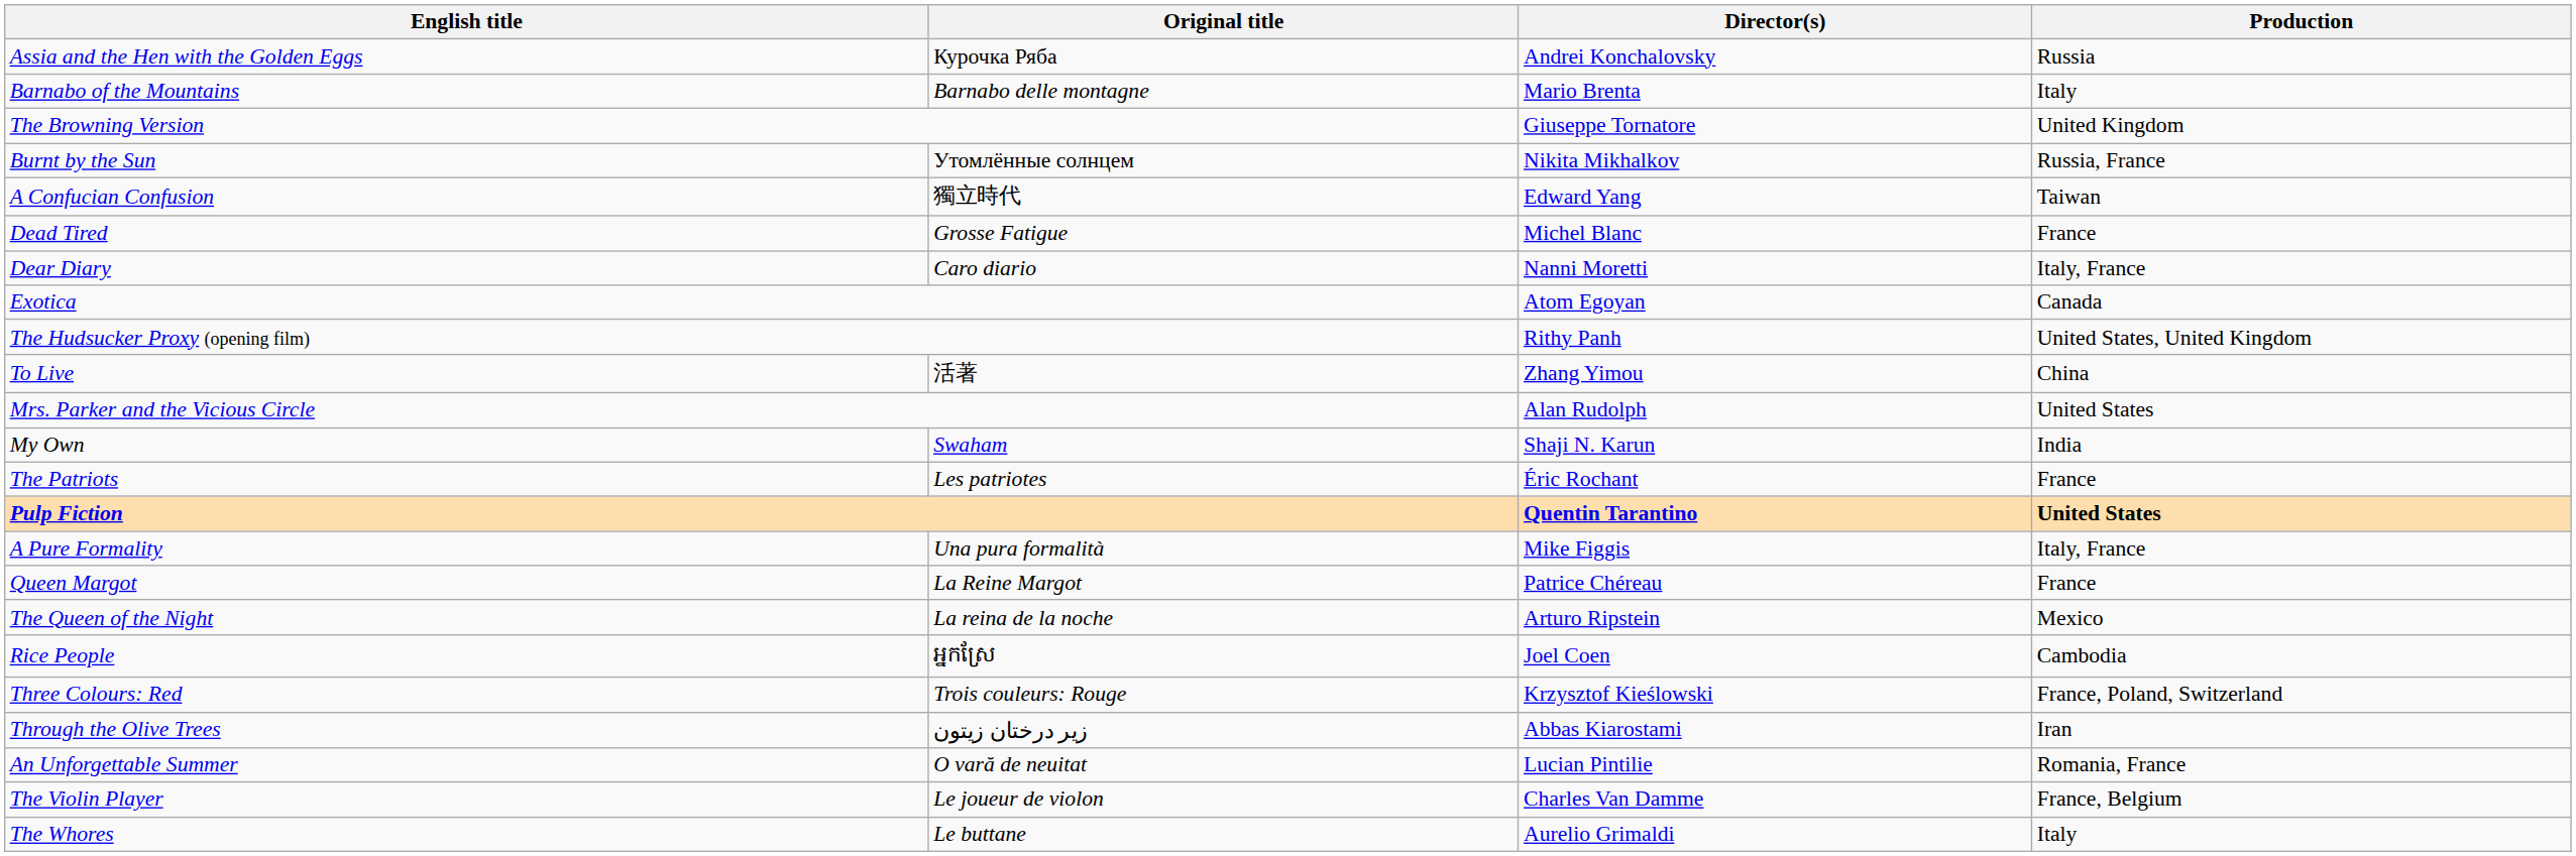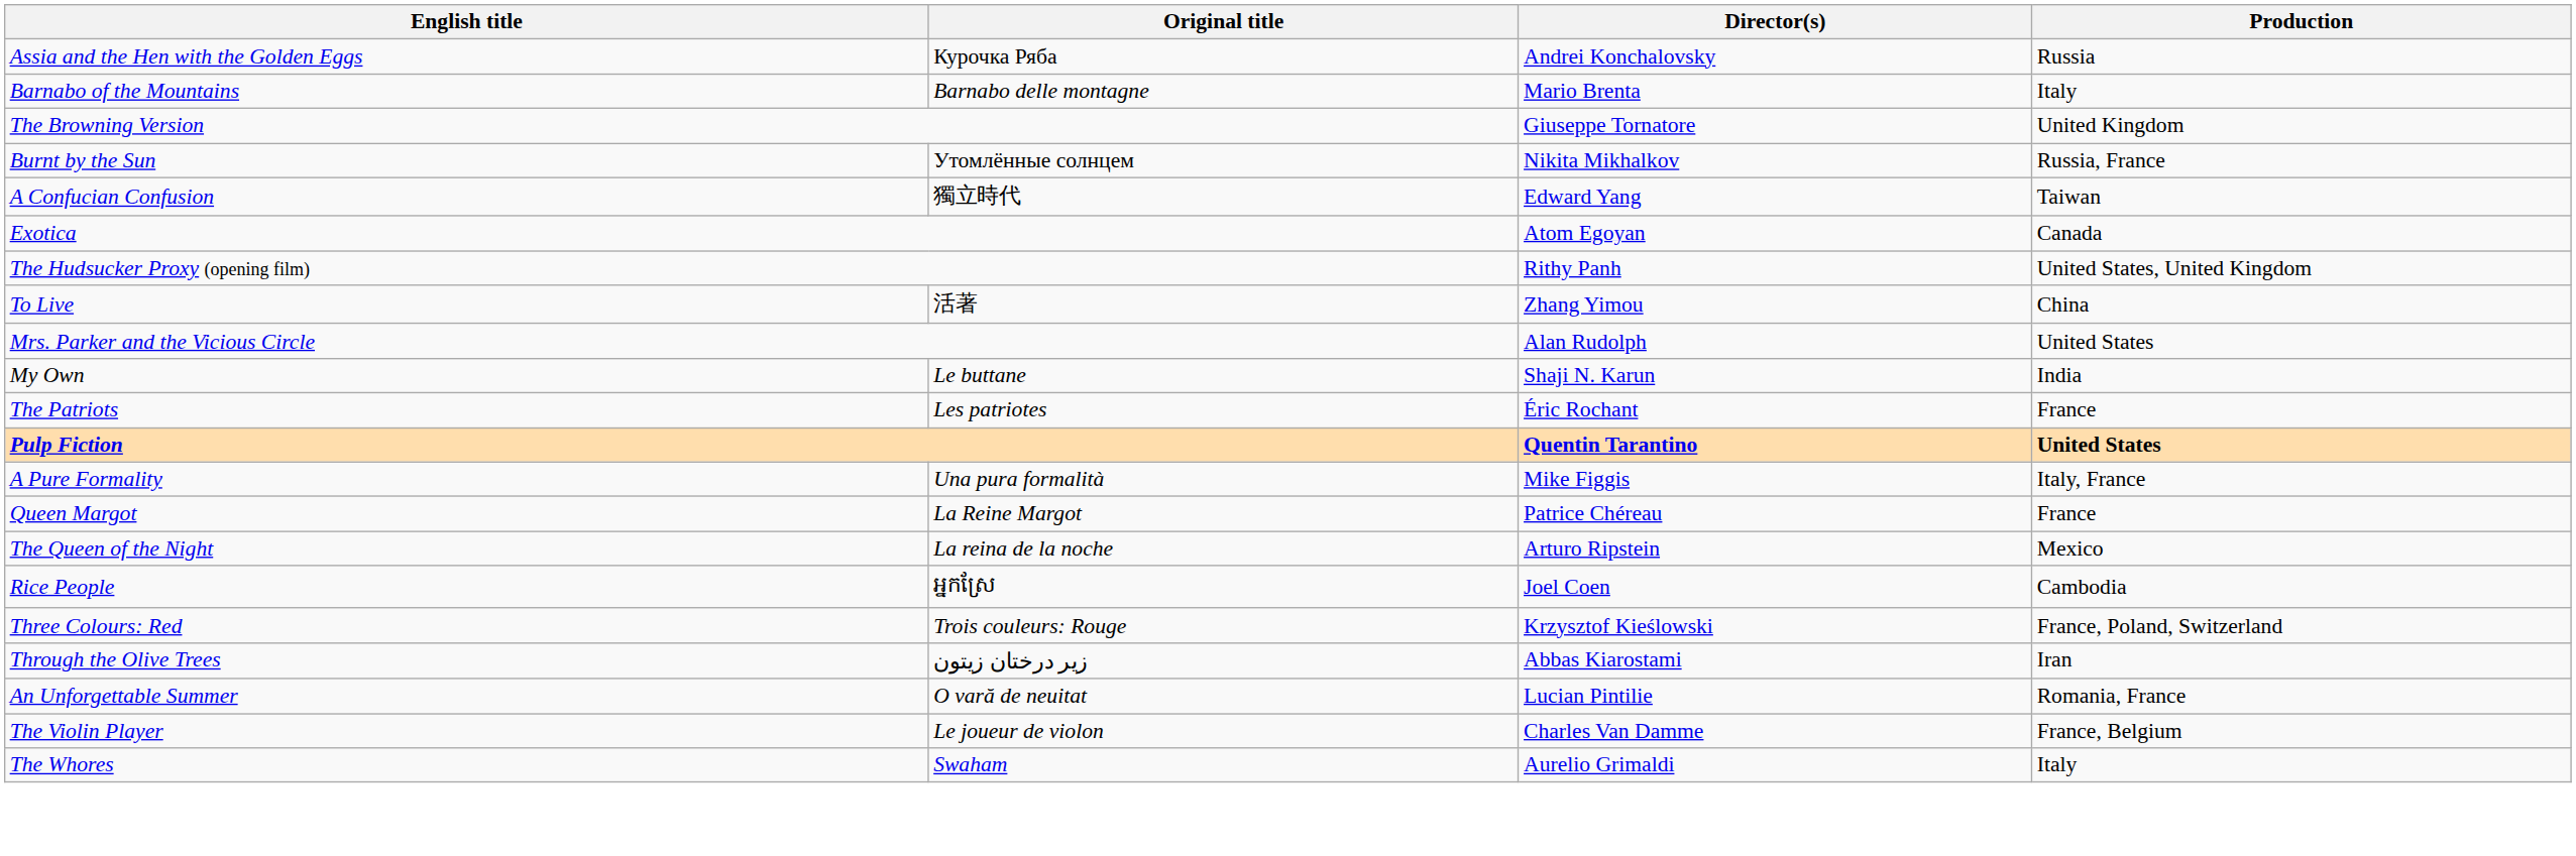 <table class="wikitable" width="95%" cellpadding="5">
 <tr>
 <th width="36%">English title</th>
 <th width="23%">Original title</th>
 <th width="20%">Director(s)</th>
 <th width="21%">Production</th>
 </tr>
 <tr>
 <td><em><a href='#'>Assia and the Hen with the Golden Eggs</a></em></td>
 <td>Курочка Ряба</td>
 <td data-sort-value="Konchalovsky"><a href='#'>Andrei Konchalovsky</a></td>
 <td>Russia</td>
 </tr>
 <tr>
 <td><em><a href='#'>Barnabo of the Mountains</a></em></td>
 <td><em>Barnabo delle montagne</em></td>
 <td data-sort-value="Brenta"><a href='#'>Mario Brenta</a></td>
 <td>Italy</td>
 </tr>
 <tr>
 <td colspan=2 data-sort-value="Browning"><em><a href='#'>The Browning Version</a></em></td>
 <td data-sort-value="Tornatore"><a href='#'>Giuseppe Tornatore</a></td>
 <td>United Kingdom</td>
 </tr>
 <tr>
 <td><em><a href='#'>Burnt by the Sun</a></em></td>
 <td>Утомлённые солнцем</td>
 <td data-sort-value="Mikhalkov"><a href='#'>Nikita Mikhalkov</a></td>
 <td>Russia, France</td>
 </tr>
 <tr>
 <td data-sort-value="Confucian"><em><a href='#'>A Confucian Confusion</a></em></td>
 <td data-sort-value="Du li">獨立時代</td>
 <td data-sort-value="Yang"><a href='#'>Edward Yang</a></td>
 <td>Taiwan</td>
 </tr>
 <tr>
-<td><em><a href='#'>Dead Tired</a></em></td>
-<td><em>Grosse Fatigue</em></td>
-<td data-sort-value="Blanc"><a href='#'>Michel Blanc</a></td>
-<td>France</td>
-</tr>
-<tr>
-<td><em><a href='#'>Dear Diary</a></em></td>
-<td><em>Caro diario</em></td>
-<td data-sort-value="Morretti"><a href='#'>Nanni Moretti</a></td>
-<td>Italy, France</td>
-</tr>
-<tr>
 <td colspan=2><em><a href='#'>Exotica</a></em></td>
 <td data-sort-value="Egoyan"><a href='#'>Atom Egoyan</a></td>
 <td>Canada</td>
 </tr>
 <tr>
 <td colspan=2 data-sort-value="Hudsucker"><em><a href='#'>The Hudsucker Proxy</a></em> <small>(opening film)</small></td>
 <td data-sort-value="Panh"><a href='#'>Rithy Panh</a></td>
 <td>United States, United Kingdom</td>
 </tr>
 <tr>
 <td><em><a href='#'>To Live</a></em></td>
 <td>活著</td>
 <td data-sort-value="Yimou"><a href='#'>Zhang Yimou</a></td>
 <td>China</td>
 </tr>
 <tr>
 <td colspan=2><em><a href='#'>Mrs. Parker and the Vicious Circle</a></em></td>
 <td data-sort-value="Rudolph"><a href='#'>Alan Rudolph</a></td>
 <td>United States</td>
 </tr>
 <tr>
 <td><em>My Own</em></td>
-<td><em><a href='#'>Swaham</a></em></td>
+<td data-sort-value="buttane"><em>Le buttane</em></td>
 <td data-sort-value="Karun"><a href='#'>Shaji N. Karun</a></td>
 <td>India</td>
 </tr>
 <tr>
 <td data-sort-value="Patriots"><em><a href='#'>The Patriots</a></em></td>
 <td data-sort-value="patriotes"><em>Les patriotes</em></td>
 <td data-sort-value="Rochant"><a href='#'>Éric Rochant</a></td>
 <td>France</td>
 </tr>
 <tr style="background:#FFDEAD">
 <td colspan=2><strong><em><a href='#'>Pulp Fiction</a></em></strong></td>
 <td data-sort-value="Tarantino"><strong><a href='#'>Quentin Tarantino</a></strong></td>
 <td><strong>United States</strong></td>
 </tr>
 <tr>
 <td data-sort-value="Pure"><em><a href='#'>A Pure Formality</a></em></td>
 <td data-sort-value="pura"><em>Una pura formalità</em></td>
 <td data-sort-value="Figgis"><a href='#'>Mike Figgis</a></td>
 <td>Italy, France</td>
 </tr>
 <tr>
 <td><em><a href='#'>Queen Margot</a></em></td>
 <td data-sort-value="Reine"><em>La Reine Margot</em></td>
 <td data-sort-value="Chereau"><a href='#'>Patrice Chéreau</a></td>
 <td>France</td>
 </tr>
 <tr>
 <td data-sort-value="Queen of"><em><a href='#'>The Queen of the Night</a></em></td>
 <td data-sort-value="reina"><em>La reina de la noche</em></td>
 <td data-sort-value="Ripstein"><a href='#'>Arturo Ripstein</a></td>
 <td>Mexico</td>
 </tr>
 <tr>
 <td><em><a href='#'>Rice People</a></em></td>
 <td>អ្នកស្រែ</td>
 <td data-sort-value="Coen"><a href='#'>Joel Coen</a></td>
 <td>Cambodia</td>
 </tr>
 <tr>
 <td><em><a href='#'>Three Colours: Red</a></em></td>
 <td><em>Trois couleurs: Rouge</em></td>
 <td data-sort-value="Kieslowski"><a href='#'>Krzysztof Kieślowski</a></td>
 <td>France, Poland, Switzerland</td>
 </tr>
 <tr>
 <td><em><a href='#'>Through the Olive Trees</a></em></td>
 <td>زیر درختان زیتون</td>
 <td data-sort-value="Kiarostami"><a href='#'>Abbas Kiarostami</a></td>
 <td>Iran</td>
 </tr>
 <tr>
 <td data-sort-value="Unforgettable"><em><a href='#'>An Unforgettable Summer</a></em></td>
 <td data-sort-value="ete"><em>O vară de neuitat</em></td>
 <td data-sort-value="Pintilie"><a href='#'>Lucian Pintilie</a></td>
 <td>Romania, France</td>
 </tr>
 <tr>
 <td data-sort-value="Violin"><em><a href='#'>The Violin Player</a></em></td>
 <td data-sort-value="joueur"><em>Le joueur de violon</em></td>
 <td data-sort-value="Van Dame"><a href='#'>Charles Van Damme</a></td>
 <td>France, Belgium</td>
 </tr>
 <tr>
 <td data-sort-value="Whores"><em><a href='#'>The Whores</a></em></td>
-<td data-sort-value="buttane"><em>Le buttane</em></td>
+<td><em><a href='#'>Swaham</a></em></td>
 <td data-sort-value="Grimaldi"><a href='#'>Aurelio Grimaldi</a></td>
 <td>Italy</td>
 </tr>
 </table>
